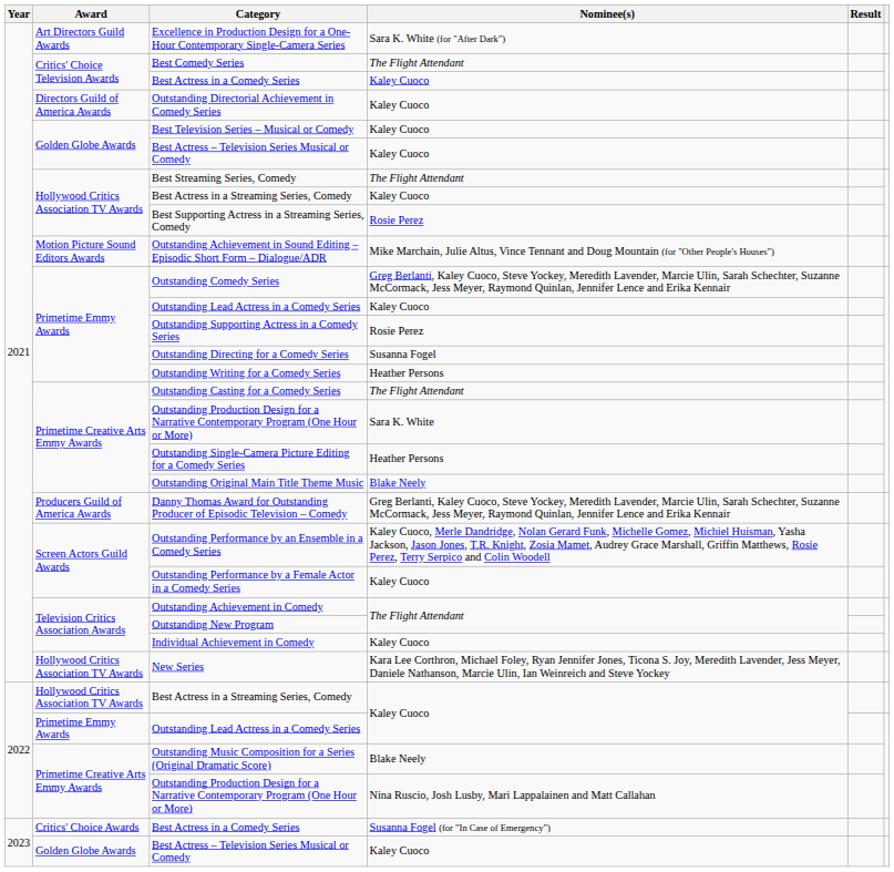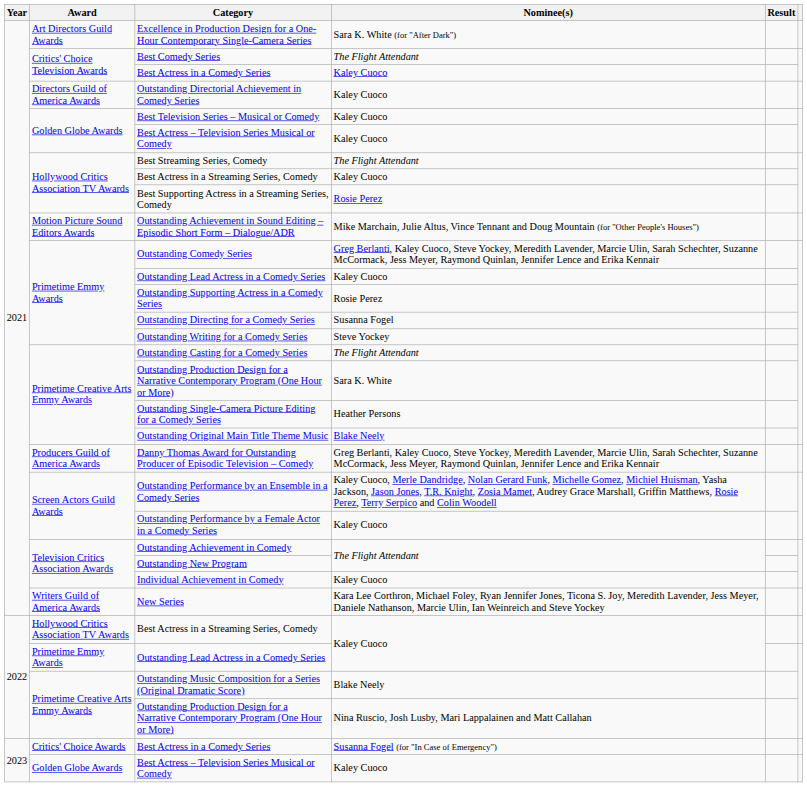 <table class="wikitable sortable">
 <tr>
 <th>Year</th>
 <th>Award</th>
 <th>Category</th>
 <th>Nominee(s)</th>
 <th>Result</th>
 <th></th>
 </tr>
 <tr>
 <td rowspan="26" style="text-align:center;">2021</td>
 <td><a href='#'>Art Directors Guild Awards</a></td>
 <td><a href='#'>Excellence in Production Design for a One-Hour Contemporary Single-Camera Series</a></td>
 <td>Sara K. White <small>(for "After Dark")</small></td>
 <td></td>
 <td align="center"></td>
 </tr>
 <tr>
 <td rowspan="2"><a href='#'>Critics' Choice Television Awards</a></td>
 <td><a href='#'>Best Comedy Series</a></td>
 <td><em>The Flight Attendant</em></td>
 <td></td>
 <td align="center" rowspan="2"></td>
 </tr>
 <tr>
 <td><a href='#'>Best Actress in a Comedy Series</a></td>
 <td><a href='#'>Kaley Cuoco</a></td>
 <td></td>
 </tr>
 <tr>
 <td><a href='#'>Directors Guild of America Awards</a></td>
 <td><a href='#'>Outstanding Directorial Achievement in Comedy Series</a></td>
 <td>Kaley Cuoco</td>
 <td></td>
 <td align="center"></td>
 </tr>
 <tr>
 <td rowspan="2"><a href='#'>Golden Globe Awards</a></td>
 <td><a href='#'>Best Television Series – Musical or Comedy</a></td>
 <td>Kaley Cuoco</td>
 <td></td>
 <td align="center" rowspan="2"></td>
 </tr>
 <tr>
 <td><a href='#'>Best Actress – Television Series Musical or Comedy</a></td>
 <td>Kaley Cuoco</td>
 <td></td>
 </tr>
 <tr>
 <td rowspan="3"><a href='#'>Hollywood Critics Association TV Awards</a></td>
 <td>Best Streaming Series, Comedy</td>
 <td><em>The Flight Attendant</em></td>
 <td></td>
 <td align="center" rowspan="3"></td>
 </tr>
 <tr>
 <td>Best Actress in a Streaming Series, Comedy</td>
 <td>Kaley Cuoco</td>
 <td></td>
 </tr>
 <tr>
 <td>Best Supporting Actress in a Streaming Series, Comedy</td>
 <td><a href='#'>Rosie Perez</a></td>
 <td></td>
 </tr>
 <tr>
 <td><a href='#'>Motion Picture Sound Editors Awards</a></td>
 <td><a href='#'>Outstanding Achievement in Sound Editing – Episodic Short Form – Dialogue/ADR</a></td>
 <td>Mike Marchain, Julie Altus, Vince Tennant and Doug Mountain <small>(for "Other People's Houses")</small></td>
 <td></td>
 <td align="center"></td>
 </tr>
 <tr>
 <td rowspan="5"><a href='#'>Primetime Emmy Awards</a></td>
 <td><a href='#'>Outstanding Comedy Series</a></td>
 <td><a href='#'>Greg Berlanti</a>, Kaley Cuoco, Steve Yockey, Meredith Lavender, Marcie Ulin, Sarah Schechter, Suzanne McCormack, Jess Meyer, Raymond Quinlan, Jennifer Lence and Erika Kennair</td>
 <td></td>
 <td align="center" rowspan="9"></td>
 </tr>
 <tr>
 <td><a href='#'>Outstanding Lead Actress in a Comedy Series</a></td>
 <td>Kaley Cuoco</td>
 <td></td>
 </tr>
 <tr>
 <td><a href='#'>Outstanding Supporting Actress in a Comedy Series</a></td>
 <td>Rosie Perez</td>
 <td></td>
 </tr>
 <tr>
 <td><a href='#'>Outstanding Directing for a Comedy Series</a></td>
 <td>Susanna Fogel </td>
 <td></td>
 </tr>
 <tr>
 <td><a href='#'>Outstanding Writing for a Comedy Series</a></td>
-<td>Heather Persons </td>
+<td>Steve Yockey </td>
 <td></td>
 </tr>
 <tr>
 <td rowspan="4"><a href='#'>Primetime Creative Arts Emmy Awards</a></td>
 <td><a href='#'>Outstanding Casting for a Comedy Series</a></td>
 <td><em>The Flight Attendant</em></td>
 <td></td>
 </tr>
 <tr>
 <td><a href='#'>Outstanding Production Design for a Narrative Contemporary Program (One Hour or More)</a></td>
 <td>Sara K. White </td>
 <td></td>
 </tr>
 <tr>
 <td><a href='#'>Outstanding Single-Camera Picture Editing for a Comedy Series</a></td>
 <td>Heather Persons </td>
 <td></td>
 </tr>
 <tr>
 <td><a href='#'>Outstanding Original Main Title Theme Music</a></td>
 <td><a href='#'>Blake Neely</a></td>
 <td></td>
 </tr>
 <tr>
 <td><a href='#'>Producers Guild of America Awards</a></td>
 <td><a href='#'>Danny Thomas Award for Outstanding Producer of Episodic Television – Comedy</a></td>
 <td>Greg Berlanti, Kaley Cuoco, Steve Yockey, Meredith Lavender, Marcie Ulin, Sarah Schechter, Suzanne McCormack, Jess Meyer, Raymond Quinlan, Jennifer Lence and Erika Kennair</td>
 <td></td>
 <td align="center"></td>
 </tr>
 <tr>
 <td rowspan="2"><a href='#'>Screen Actors Guild Awards</a></td>
 <td><a href='#'>Outstanding Performance by an Ensemble in a Comedy Series</a></td>
 <td>Kaley Cuoco, <a href='#'>Merle Dandridge</a>, <a href='#'>Nolan Gerard Funk</a>, <a href='#'>Michelle Gomez</a>, <a href='#'>Michiel Huisman</a>, Yasha Jackson, <a href='#'>Jason Jones</a>, <a href='#'>T.R. Knight</a>, <a href='#'>Zosia Mamet</a>, Audrey Grace Marshall, Griffin Matthews, <a href='#'>Rosie Perez</a>, <a href='#'>Terry Serpico</a> and <a href='#'>Colin Woodell</a></td>
 <td></td>
 <td align="center" rowspan="2"></td>
 </tr>
 <tr>
 <td><a href='#'>Outstanding Performance by a Female Actor in a Comedy Series</a></td>
 <td>Kaley Cuoco</td>
 <td></td>
 </tr>
 <tr>
 <td rowspan="3"><a href='#'>Television Critics Association Awards</a></td>
 <td><a href='#'>Outstanding Achievement in Comedy</a></td>
 <td rowspan="2"><em>The Flight Attendant</em></td>
 <td></td>
 <td align="center" rowspan="3"></td>
 </tr>
 <tr>
 <td><a href='#'>Outstanding New Program</a></td>
 <td></td>
 </tr>
 <tr>
 <td><a href='#'>Individual Achievement in Comedy</a></td>
 <td>Kaley Cuoco</td>
 <td></td>
 </tr>
 <tr>
-<td><a href='#'>Hollywood Critics Association TV Awards</a></td>
+<td><a href='#'>Writers Guild of America Awards</a></td>
 <td><a href='#'>New Series</a></td>
 <td>Kara Lee Corthron, Michael Foley, Ryan Jennifer Jones, Ticona S. Joy, Meredith Lavender, Jess Meyer, Daniele Nathanson, Marcie Ulin, Ian Weinreich and Steve Yockey</td>
 <td></td>
 <td align="center"></td>
 </tr>
 <tr>
 <td rowspan="4" style="text-align:center;">2022</td>
 <td><a href='#'>Hollywood Critics Association TV Awards</a></td>
 <td>Best Actress in a Streaming Series, Comedy</td>
 <td rowspan="2">Kaley Cuoco</td>
 <td></td>
 <td align="center"></td>
 </tr>
 <tr>
 <td><a href='#'>Primetime Emmy Awards</a></td>
 <td><a href='#'>Outstanding Lead Actress in a Comedy Series</a></td>
 <td></td>
 <td rowspan="3" align="center"></td>
 </tr>
 <tr>
 <td rowspan="2"><a href='#'>Primetime Creative Arts Emmy Awards</a></td>
 <td><a href='#'>Outstanding Music Composition for a Series (Original Dramatic Score)</a></td>
 <td>Blake Neely </td>
 <td></td>
 </tr>
 <tr>
 <td><a href='#'>Outstanding Production Design for a Narrative Contemporary Program (One Hour or More)</a></td>
 <td>Nina Ruscio, Josh Lusby, Mari Lappalainen and Matt Callahan </td>
 <td></td>
 </tr>
 <tr>
 <td rowspan="2" style="text-align:center;">2023</td>
 <td><a href='#'>Critics' Choice Awards</a></td>
 <td><a href='#'>Best Actress in a Comedy Series</a></td>
 <td><a href='#'>Susanna Fogel</a> <small>(for "In Case of Emergency")</small></td>
 <td></td>
 <td align="center"></td>
 </tr>
 <tr>
 <td><a href='#'>Golden Globe Awards</a></td>
 <td><a href='#'>Best Actress – Television Series Musical or Comedy</a></td>
 <td>Kaley Cuoco</td>
 <td></td>
 <td align="center"></td>
 </tr>
 </table>
